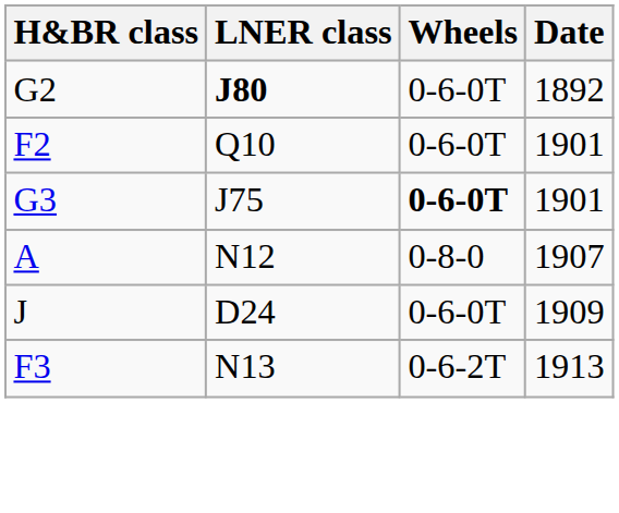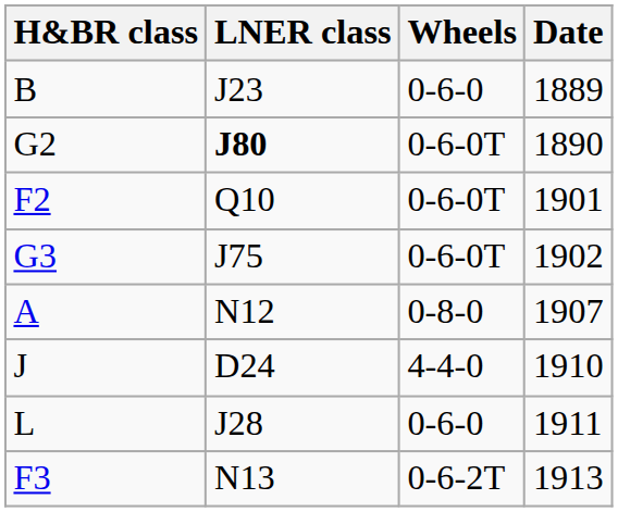 <table class="wikitable">
 <tr>
 <th>H&BR class</th>
 <th>LNER class</th>
 <th>Wheels</th>
 <th>Date</th>
 </tr>
 <tr>
+<td>B</td>
+<td>J23</td>
+<td>0-6-0</td>
+<td>1889</td>
+</tr>
+<tr>
 <td>G2</td>
 <td><strong>J80</strong></td>
 <td>0-6-0T</td>
-<td>1892</td>
+<td>1890</td>
 </tr>
 <tr>
 <td><a href='#'>F2</a></td>
 <td>Q10</td>
 <td>0-6-0T</td>
 <td>1901</td>
 </tr>
 <tr>
 <td><a href='#'>G3</a></td>
 <td>J75</td>
-<td><strong>0-6-0T</strong></td>
-<td>1901</td>
+<td>0-6-0T</td>
+<td>1902</td>
 </tr>
 <tr>
 <td><a href='#'>A</a></td>
 <td>N12</td>
 <td>0-8-0</td>
 <td>1907</td>
 </tr>
 <tr>
 <td>J</td>
 <td>D24</td>
-<td>0-6-0T</td>
-<td>1909</td>
+<td>4-4-0</td>
+<td>1910</td>
+</tr>
+<tr>
+<td>L</td>
+<td>J28</td>
+<td>0-6-0</td>
+<td>1911</td>
 </tr>
 <tr>
 <td><a href='#'>F3</a></td>
 <td>N13</td>
 <td>0-6-2T</td>
 <td>1913</td>
 </tr>
 </table>
